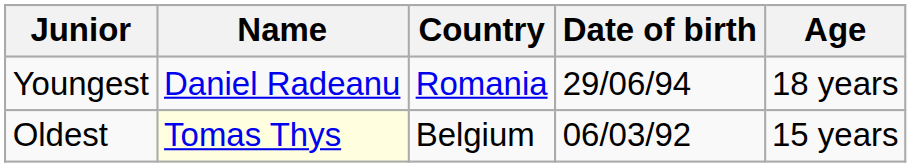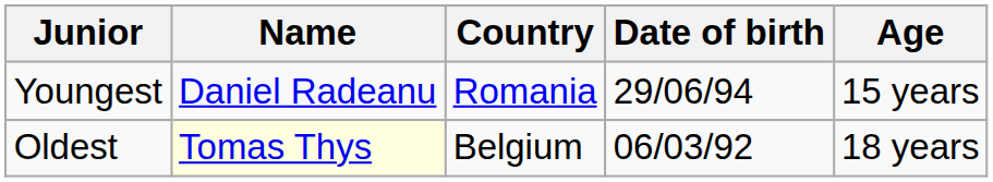 <table class="wikitable">
 <tr>
 <th>Junior</th>
 <th>Name</th>
 <th>Country</th>
 <th>Date of birth</th>
 <th>Age</th>
 </tr>
 <tr>
 <td>Youngest</td>
 <td><a href='#'>Daniel Radeanu</a></td>
 <td><a href='#'>Romania</a> </td>
 <td>29/06/94</td>
-<td>18 years</td>
+<td>15 years</td>
 </tr>
 <tr>
 <td>Oldest</td>
 <td style="background: lightyellow;"><a href='#'>Tomas Thys</a></td>
 <td>Belgium </td>
 <td>06/03/92</td>
-<td>15 years</td>
+<td>18 years</td>
 </tr>
 </table>
